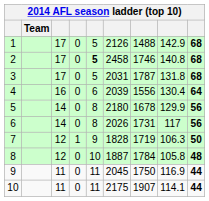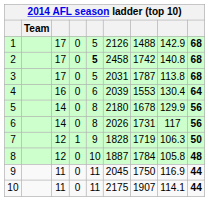 <table class="wikitable collapsible collapsed" style="text-align:center;">
 <tr>
 <th colspan="11"><a href='#'>2014 AFL season</a> ladder (top 10)</th>
 </tr>
 <tr>
 <th width="20"></th>
 <th>Team</th>
 <th width="20"></th>
 <th width="20"></th>
 <th width="20"></th>
 <th width="25"></th>
 <th width="25"></th>
 <th width="30"></th>
 <th width="20"></th>
 </tr>
 <tr style="background: #ccffcc;">
 <td>1</td>
 <td style="text-align:left;"></td>
 <td>17</td>
 <td>0</td>
 <td>5</td>
 <td>2126</td>
 <td>1488</td>
 <td>142.9</td>
 <td><strong>68</strong></td>
 </tr>
 <tr style="background: #ccffcc;">
 <td>2</td>
 <td style="text-align:left;"></td>
 <td>17</td>
 <td>0</td>
 <td><strong>5</strong></td>
 <td>2458</td>
-<td>1746</td>
+<td>1742</td>
 <td>140.8</td>
 <td><strong>68</strong></td>
 </tr>
 <tr style="background: #ccffcc;">
 <td>3</td>
 <td style="text-align:left;"></td>
 <td>17</td>
 <td>0</td>
 <td>5</td>
 <td>2031</td>
 <td>1787</td>
-<td>131.8</td>
+<td>113.8</td>
 <td><strong>68</strong></td>
 </tr>
 <tr style="background: #ccffcc;">
 <td>4</td>
 <td style="text-align:left;"></td>
 <td>16</td>
 <td>0</td>
 <td>6</td>
 <td>2039</td>
-<td>1556</td>
+<td>1553</td>
 <td>130.4</td>
 <td><strong>64</strong></td>
 </tr>
 <tr style="background: #ccffcc;">
 <td>5</td>
 <td style="text-align:left;"></td>
 <td>14</td>
 <td>0</td>
 <td>8</td>
 <td>2180</td>
 <td>1678</td>
 <td>129.9</td>
 <td><strong>56</strong></td>
 </tr>
 <tr style="background: #ccffcc;">
 <td>6</td>
 <td style="text-align:left;"></td>
 <td>14</td>
 <td>0</td>
 <td>8</td>
 <td>2026</td>
 <td>1731</td>
 <td>117</td>
 <td><strong>56</strong></td>
 </tr>
 <tr style="background: #ccffcc;">
 <td>7</td>
 <td style="text-align:left;"></td>
 <td>12</td>
 <td>1</td>
 <td>9</td>
 <td>1828</td>
 <td>1719</td>
 <td>106.3</td>
 <td><strong>50</strong></td>
 </tr>
 <tr style="background: #ccffcc;">
 <td>8</td>
 <td style="text-align:left;"></td>
 <td>12</td>
 <td>0</td>
 <td>10</td>
 <td>1887</td>
 <td>1784</td>
 <td>105.8</td>
 <td><strong>48</strong></td>
 </tr>
 <tr style=>
 <td>9</td>
 <td style="text-align:left;"></td>
 <td>11</td>
 <td>0</td>
 <td>11</td>
 <td>2045</td>
 <td>1750</td>
 <td>116.9</td>
 <td><strong>44</strong></td>
 </tr>
 <tr style=>
 <td>10</td>
 <td style="text-align:left;"></td>
 <td>11</td>
 <td>0</td>
 <td>11</td>
 <td>2175</td>
 <td>1907</td>
 <td>114.1</td>
 <td><strong>44</strong></td>
 </tr>
 </table>
